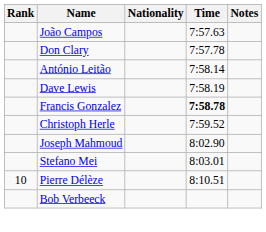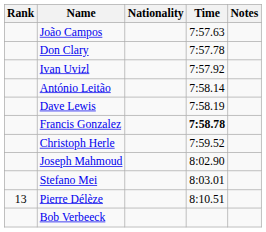 <table class="wikitable sortable" style="text-align:center">
 <tr>
 <th>Rank</th>
 <th>Name</th>
 <th>Nationality</th>
 <th>Time</th>
 <th>Notes</th>
 </tr>
 <tr>
 <td></td>
 <td align="left"><a href='#'>João Campos</a></td>
 <td align=left></td>
 <td>7:57.63</td>
 <td></td>
 </tr>
 <tr>
 <td></td>
 <td align="left"><a href='#'>Don Clary</a></td>
 <td align=left></td>
 <td>7:57.78</td>
+<td></td>
+</tr>
+<tr>
+<td></td>
+<td align="left"><a href='#'>Ivan Uvizl</a></td>
+<td align=left></td>
+<td>7:57.92</td>
 <td></td>
 </tr>
 <tr>
 <td></td>
 <td align="left"><a href='#'>António Leitão</a></td>
 <td align=left></td>
 <td>7:58.14</td>
 <td></td>
 </tr>
 <tr>
 <td></td>
 <td align="left"><a href='#'>Dave Lewis</a></td>
 <td align=left></td>
 <td>7:58.19</td>
 <td></td>
 </tr>
 <tr>
 <td></td>
 <td align="left"><a href='#'>Francis Gonzalez</a></td>
 <td align=left></td>
 <td><strong>7:58.78</strong></td>
 <td></td>
 </tr>
 <tr>
 <td></td>
 <td align="left"><a href='#'>Christoph Herle</a></td>
 <td align=left></td>
 <td>7:59.52</td>
 <td></td>
 </tr>
 <tr>
 <td></td>
 <td align="left"><a href='#'>Joseph Mahmoud</a></td>
 <td align=left></td>
 <td>8:02.90</td>
 <td></td>
 </tr>
 <tr>
 <td></td>
 <td align="left"><a href='#'>Stefano Mei</a></td>
 <td align=left></td>
 <td>8:03.01</td>
 <td></td>
 </tr>
 <tr>
-<td>10</td>
+<td>13</td>
 <td align="left"><a href='#'>Pierre Délèze</a></td>
 <td align=left></td>
 <td>8:10.51</td>
 <td></td>
 </tr>
 <tr>
 <td></td>
 <td align="left"><a href='#'>Bob Verbeeck</a></td>
 <td align=left></td>
 <td></td>
 <td></td>
 </tr>
 </table>
